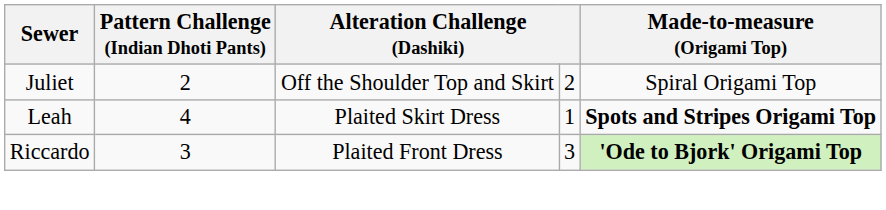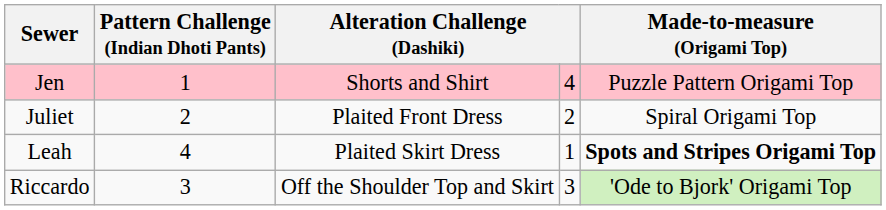 <table class="wikitable" style="text-align:center;">
 <tr>
 <th>Sewer</th>
 <th>Pattern Challenge<br><small>(Indian Dhoti Pants)</small></th>
 <th Colspan=2>Alteration Challenge<br><small>(Dashiki)</small></th>
 <th>Made-to-measure<br><small>(Origami Top)</small></th>
 </tr>
+<tr style="background:pink">
+<td>Jen</td>
+<td>1</td>
+<td>Shorts and Shirt</td>
+<td>4</td>
+<td>Puzzle Pattern Origami Top</td>
+</tr>
 <tr>
 <td>Juliet</td>
 <td>2</td>
-<td>Off the Shoulder Top and Skirt</td>
+<td>Plaited Front Dress</td>
 <td>2</td>
 <td>Spiral Origami Top</td>
 </tr>
 <tr>
 <td>Leah</td>
 <td>4</td>
 <td>Plaited Skirt Dress</td>
 <td>1</td>
 <td><strong>Spots and Stripes Origami Top</strong></td>
 </tr>
 <tr>
 <td>Riccardo</td>
 <td>3</td>
-<td>Plaited Front Dress</td>
+<td>Off the Shoulder Top and Skirt</td>
 <td>3</td>
-<td style="background:#d0f0c0"><strong>'Ode to Bjork' Origami Top</strong></td>
+<td style="background:#d0f0c0">'Ode to Bjork' Origami Top</td>
 </tr>
 </table>
